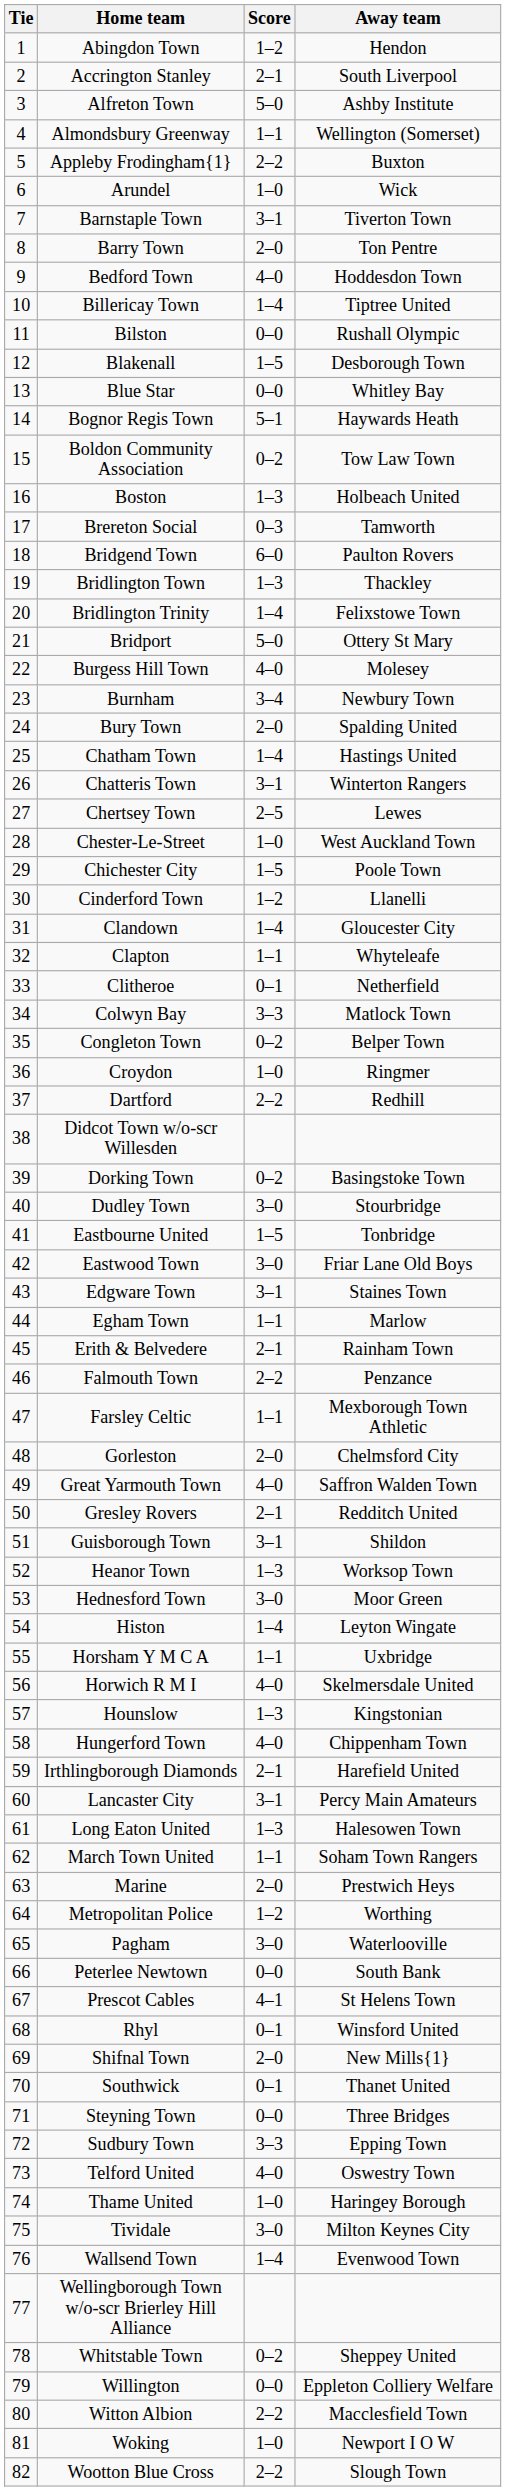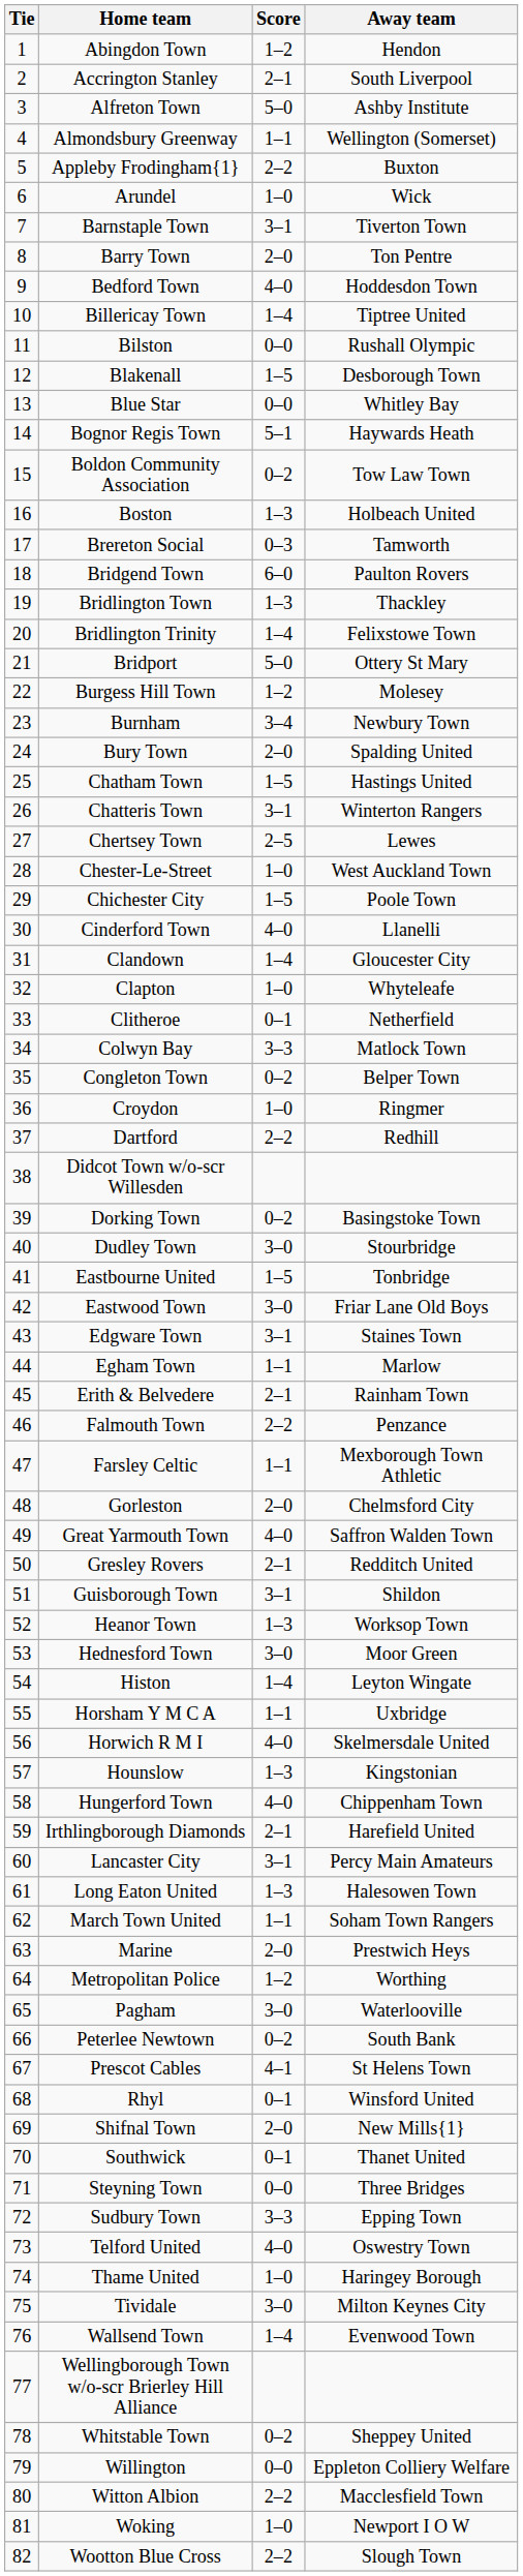 <table class="wikitable" style="text-align:center;">
 <tr>
 <th width=20>Tie</th>
 <th width=175>Home team</th>
 <th width=20>Score</th>
 <th width=175>Away team</th>
 </tr>
 <tr>
 <td>1</td>
 <td>Abingdon Town</td>
 <td>1–2</td>
 <td>Hendon</td>
 </tr>
 <tr>
 <td>2</td>
 <td>Accrington Stanley</td>
 <td>2–1</td>
 <td>South Liverpool</td>
 </tr>
 <tr>
 <td>3</td>
 <td>Alfreton Town</td>
 <td>5–0</td>
 <td>Ashby Institute</td>
 </tr>
 <tr>
 <td>4</td>
 <td>Almondsbury Greenway</td>
 <td>1–1</td>
 <td>Wellington (Somerset)</td>
 </tr>
 <tr>
 <td>5</td>
 <td>Appleby Frodingham{1}</td>
 <td>2–2</td>
 <td>Buxton</td>
 </tr>
 <tr>
 <td>6</td>
 <td>Arundel</td>
 <td>1–0</td>
 <td>Wick</td>
 </tr>
 <tr>
 <td>7</td>
 <td>Barnstaple Town</td>
 <td>3–1</td>
 <td>Tiverton Town</td>
 </tr>
 <tr>
 <td>8</td>
 <td>Barry Town</td>
 <td>2–0</td>
 <td>Ton Pentre</td>
 </tr>
 <tr>
 <td>9</td>
 <td>Bedford Town</td>
 <td>4–0</td>
 <td>Hoddesdon Town</td>
 </tr>
 <tr>
 <td>10</td>
 <td>Billericay Town</td>
 <td>1–4</td>
 <td>Tiptree United</td>
 </tr>
 <tr>
 <td>11</td>
 <td>Bilston</td>
 <td>0–0</td>
 <td>Rushall Olympic</td>
 </tr>
 <tr>
 <td>12</td>
 <td>Blakenall</td>
 <td>1–5</td>
 <td>Desborough Town</td>
 </tr>
 <tr>
 <td>13</td>
 <td>Blue Star</td>
 <td>0–0</td>
 <td>Whitley Bay</td>
 </tr>
 <tr>
 <td>14</td>
 <td>Bognor Regis Town</td>
 <td>5–1</td>
 <td>Haywards Heath</td>
 </tr>
 <tr>
 <td>15</td>
 <td>Boldon Community Association</td>
 <td>0–2</td>
 <td>Tow Law Town</td>
 </tr>
 <tr>
 <td>16</td>
 <td>Boston</td>
 <td>1–3</td>
 <td>Holbeach United</td>
 </tr>
 <tr>
 <td>17</td>
 <td>Brereton Social</td>
 <td>0–3</td>
 <td>Tamworth</td>
 </tr>
 <tr>
 <td>18</td>
 <td>Bridgend Town</td>
 <td>6–0</td>
 <td>Paulton Rovers</td>
 </tr>
 <tr>
 <td>19</td>
 <td>Bridlington Town</td>
 <td>1–3</td>
 <td>Thackley</td>
 </tr>
 <tr>
 <td>20</td>
 <td>Bridlington Trinity</td>
 <td>1–4</td>
 <td>Felixstowe Town</td>
 </tr>
 <tr>
 <td>21</td>
 <td>Bridport</td>
 <td>5–0</td>
 <td>Ottery St Mary</td>
 </tr>
 <tr>
 <td>22</td>
 <td>Burgess Hill Town</td>
-<td>4–0</td>
+<td>1–2</td>
 <td>Molesey</td>
 </tr>
 <tr>
 <td>23</td>
 <td>Burnham</td>
 <td>3–4</td>
 <td>Newbury Town</td>
 </tr>
 <tr>
 <td>24</td>
 <td>Bury Town</td>
 <td>2–0</td>
 <td>Spalding United</td>
 </tr>
 <tr>
 <td>25</td>
 <td>Chatham Town</td>
-<td>1–4</td>
+<td>1–5</td>
 <td>Hastings United</td>
 </tr>
 <tr>
 <td>26</td>
 <td>Chatteris Town</td>
 <td>3–1</td>
 <td>Winterton Rangers</td>
 </tr>
 <tr>
 <td>27</td>
 <td>Chertsey Town</td>
 <td>2–5</td>
 <td>Lewes</td>
 </tr>
 <tr>
 <td>28</td>
 <td>Chester-Le-Street</td>
 <td>1–0</td>
 <td>West Auckland Town</td>
 </tr>
 <tr>
 <td>29</td>
 <td>Chichester City</td>
 <td>1–5</td>
 <td>Poole Town</td>
 </tr>
 <tr>
 <td>30</td>
 <td>Cinderford Town</td>
-<td>1–2</td>
+<td>4–0</td>
 <td>Llanelli</td>
 </tr>
 <tr>
 <td>31</td>
 <td>Clandown</td>
 <td>1–4</td>
 <td>Gloucester City</td>
 </tr>
 <tr>
 <td>32</td>
 <td>Clapton</td>
-<td>1–1</td>
+<td>1–0</td>
 <td>Whyteleafe</td>
 </tr>
 <tr>
 <td>33</td>
 <td>Clitheroe</td>
 <td>0–1</td>
 <td>Netherfield</td>
 </tr>
 <tr>
 <td>34</td>
 <td>Colwyn Bay</td>
 <td>3–3</td>
 <td>Matlock Town</td>
 </tr>
 <tr>
 <td>35</td>
 <td>Congleton Town</td>
 <td>0–2</td>
 <td>Belper Town</td>
 </tr>
 <tr>
 <td>36</td>
 <td>Croydon</td>
 <td>1–0</td>
 <td>Ringmer</td>
 </tr>
 <tr>
 <td>37</td>
 <td>Dartford</td>
 <td>2–2</td>
 <td>Redhill</td>
 </tr>
 <tr>
 <td>38</td>
 <td>Didcot Town w/o-scr Willesden</td>
 <td></td>
 <td></td>
 </tr>
 <tr>
 <td>39</td>
 <td>Dorking Town</td>
 <td>0–2</td>
 <td>Basingstoke Town</td>
 </tr>
 <tr>
 <td>40</td>
 <td>Dudley Town</td>
 <td>3–0</td>
 <td>Stourbridge</td>
 </tr>
 <tr>
 <td>41</td>
 <td>Eastbourne United</td>
 <td>1–5</td>
 <td>Tonbridge</td>
 </tr>
 <tr>
 <td>42</td>
 <td>Eastwood Town</td>
 <td>3–0</td>
 <td>Friar Lane Old Boys</td>
 </tr>
 <tr>
 <td>43</td>
 <td>Edgware Town</td>
 <td>3–1</td>
 <td>Staines Town</td>
 </tr>
 <tr>
 <td>44</td>
 <td>Egham Town</td>
 <td>1–1</td>
 <td>Marlow</td>
 </tr>
 <tr>
 <td>45</td>
 <td>Erith & Belvedere</td>
 <td>2–1</td>
 <td>Rainham Town</td>
 </tr>
 <tr>
 <td>46</td>
 <td>Falmouth Town</td>
 <td>2–2</td>
 <td>Penzance</td>
 </tr>
 <tr>
 <td>47</td>
 <td>Farsley Celtic</td>
 <td>1–1</td>
 <td>Mexborough Town Athletic</td>
 </tr>
 <tr>
 <td>48</td>
 <td>Gorleston</td>
 <td>2–0</td>
 <td>Chelmsford City</td>
 </tr>
 <tr>
 <td>49</td>
 <td>Great Yarmouth Town</td>
 <td>4–0</td>
 <td>Saffron Walden Town</td>
 </tr>
 <tr>
 <td>50</td>
 <td>Gresley Rovers</td>
 <td>2–1</td>
 <td>Redditch United</td>
 </tr>
 <tr>
 <td>51</td>
 <td>Guisborough Town</td>
 <td>3–1</td>
 <td>Shildon</td>
 </tr>
 <tr>
 <td>52</td>
 <td>Heanor Town</td>
 <td>1–3</td>
 <td>Worksop Town</td>
 </tr>
 <tr>
 <td>53</td>
 <td>Hednesford Town</td>
 <td>3–0</td>
 <td>Moor Green</td>
 </tr>
 <tr>
 <td>54</td>
 <td>Histon</td>
 <td>1–4</td>
 <td>Leyton Wingate</td>
 </tr>
 <tr>
 <td>55</td>
 <td>Horsham Y M C A</td>
 <td>1–1</td>
 <td>Uxbridge</td>
 </tr>
 <tr>
 <td>56</td>
 <td>Horwich R M I</td>
 <td>4–0</td>
 <td>Skelmersdale United</td>
 </tr>
 <tr>
 <td>57</td>
 <td>Hounslow</td>
 <td>1–3</td>
 <td>Kingstonian</td>
 </tr>
 <tr>
 <td>58</td>
 <td>Hungerford Town</td>
 <td>4–0</td>
 <td>Chippenham Town</td>
 </tr>
 <tr>
 <td>59</td>
 <td>Irthlingborough Diamonds</td>
 <td>2–1</td>
 <td>Harefield United</td>
 </tr>
 <tr>
 <td>60</td>
 <td>Lancaster City</td>
 <td>3–1</td>
 <td>Percy Main Amateurs</td>
 </tr>
 <tr>
 <td>61</td>
 <td>Long Eaton United</td>
 <td>1–3</td>
 <td>Halesowen Town</td>
 </tr>
 <tr>
 <td>62</td>
 <td>March Town United</td>
 <td>1–1</td>
 <td>Soham Town Rangers</td>
 </tr>
 <tr>
 <td>63</td>
 <td>Marine</td>
 <td>2–0</td>
 <td>Prestwich Heys</td>
 </tr>
 <tr>
 <td>64</td>
 <td>Metropolitan Police</td>
 <td>1–2</td>
 <td>Worthing</td>
 </tr>
 <tr>
 <td>65</td>
 <td>Pagham</td>
 <td>3–0</td>
 <td>Waterlooville</td>
 </tr>
 <tr>
 <td>66</td>
 <td>Peterlee Newtown</td>
-<td>0–0</td>
+<td>0–2</td>
 <td>South Bank</td>
 </tr>
 <tr>
 <td>67</td>
 <td>Prescot Cables</td>
 <td>4–1</td>
 <td>St Helens Town</td>
 </tr>
 <tr>
 <td>68</td>
 <td>Rhyl</td>
 <td>0–1</td>
 <td>Winsford United</td>
 </tr>
 <tr>
 <td>69</td>
 <td>Shifnal Town</td>
 <td>2–0</td>
 <td>New Mills{1}</td>
 </tr>
 <tr>
 <td>70</td>
 <td>Southwick</td>
 <td>0–1</td>
 <td>Thanet United</td>
 </tr>
 <tr>
 <td>71</td>
 <td>Steyning Town</td>
 <td>0–0</td>
 <td>Three Bridges</td>
 </tr>
 <tr>
 <td>72</td>
 <td>Sudbury Town</td>
 <td>3–3</td>
 <td>Epping Town</td>
 </tr>
 <tr>
 <td>73</td>
 <td>Telford United</td>
 <td>4–0</td>
 <td>Oswestry Town</td>
 </tr>
 <tr>
 <td>74</td>
 <td>Thame United</td>
 <td>1–0</td>
 <td>Haringey Borough</td>
 </tr>
 <tr>
 <td>75</td>
 <td>Tividale</td>
 <td>3–0</td>
 <td>Milton Keynes City</td>
 </tr>
 <tr>
 <td>76</td>
 <td>Wallsend Town</td>
 <td>1–4</td>
 <td>Evenwood Town</td>
 </tr>
 <tr>
 <td>77</td>
 <td>Wellingborough Town w/o-scr Brierley Hill Alliance</td>
 <td></td>
 <td></td>
 </tr>
 <tr>
 <td>78</td>
 <td>Whitstable Town</td>
 <td>0–2</td>
 <td>Sheppey United</td>
 </tr>
 <tr>
 <td>79</td>
 <td>Willington</td>
 <td>0–0</td>
 <td>Eppleton Colliery Welfare</td>
 </tr>
 <tr>
 <td>80</td>
 <td>Witton Albion</td>
 <td>2–2</td>
 <td>Macclesfield Town</td>
 </tr>
 <tr>
 <td>81</td>
 <td>Woking</td>
 <td>1–0</td>
 <td>Newport I O W</td>
 </tr>
 <tr>
 <td>82</td>
 <td>Wootton Blue Cross</td>
 <td>2–2</td>
 <td>Slough Town</td>
 </tr>
 </table>
